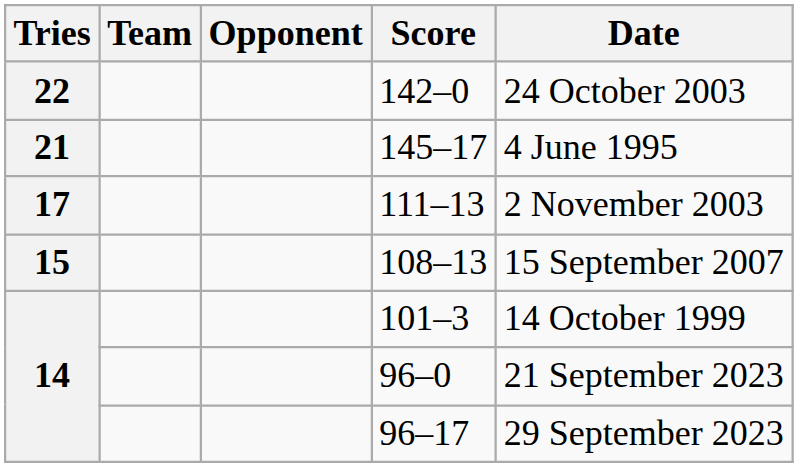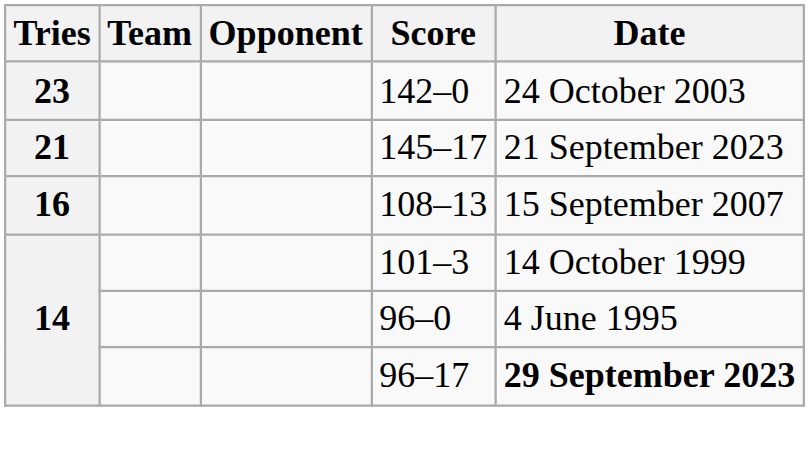 <table class="wikitable">
 <tr>
 <th>Tries</th>
 <th>Team</th>
 <th>Opponent</th>
 <th>Score</th>
 <th>Date</th>
 </tr>
 <tr>
-<th>22</th>
+<th>23</th>
 <td></td>
 <td></td>
 <td>142–0</td>
 <td>24 October 2003</td>
 </tr>
 <tr>
 <th>21</th>
 <td></td>
 <td></td>
 <td>145–17</td>
-<td>4 June 1995</td>
+<td>21 September 2023</td>
 </tr>
 <tr>
-<th>17</th>
-<td></td>
-<td></td>
-<td>111–13</td>
-<td>2 November 2003</td>
-</tr>
-<tr>
-<th>15</th>
+<th>16</th>
 <td></td>
 <td></td>
 <td>108–13</td>
 <td>15 September 2007</td>
 </tr>
 <tr>
 <th rowspan="3">14</th>
 <td></td>
 <td></td>
 <td>101–3</td>
 <td>14 October 1999</td>
 </tr>
 <tr>
 <td></td>
 <td></td>
 <td>96–0</td>
-<td>21 September 2023</td>
+<td>4 June 1995</td>
 </tr>
 <tr>
 <td></td>
 <td></td>
 <td>96–17</td>
-<td>29 September 2023</td>
+<td><strong>29 September 2023</strong></td>
 </tr>
 </table>
